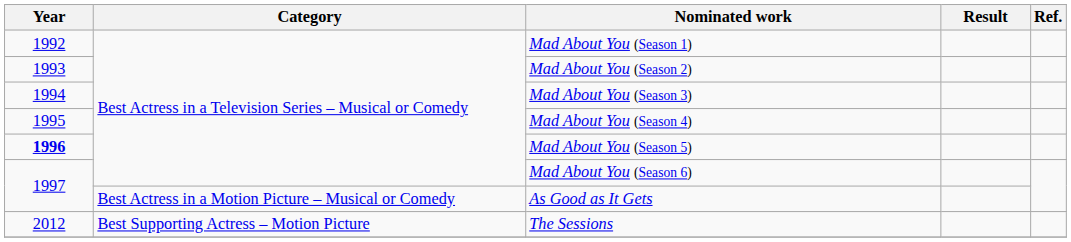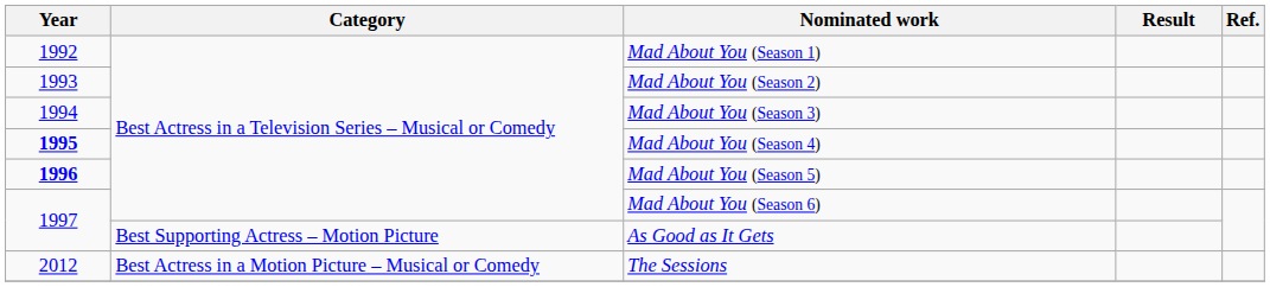 <table class=wikitable>
 <tr>
 <th scope="col" style="width:5em;">Year</th>
 <th scope="col" style="width:26em;">Category</th>
 <th scope="col" style="width:25em;">Nominated work</th>
 <th scope="col" style="width:5em;">Result</th>
 <th>Ref.</th>
 </tr>
 <tr>
 <td style="text-align:center;"><a href='#'>1992</a></td>
 <td rowspan="6"><a href='#'>Best Actress in a Television Series – Musical or Comedy</a></td>
 <td><em><a href='#'>Mad About You</a></em> <small> (<a href='#'>Season 1</a>) </small></td>
 <td></td>
 <td></td>
 </tr>
 <tr>
 <td style="text-align:center;"><a href='#'>1993</a></td>
 <td><em><a href='#'>Mad About You</a></em> <small> (<a href='#'>Season 2</a>) </small></td>
 <td></td>
 <td></td>
 </tr>
 <tr>
 <td style="text-align:center;"><a href='#'>1994</a></td>
 <td><em><a href='#'>Mad About You</a></em> <small> (<a href='#'>Season 3</a>) </small></td>
 <td></td>
 <td></td>
 </tr>
 <tr>
-<td style="text-align:center;"><a href='#'>1995</a></td>
+<td style="text-align:center;"><strong><a href='#'>1995</a></strong></td>
 <td><em><a href='#'>Mad About You</a></em> <small> (<a href='#'>Season 4</a>) </small></td>
 <td></td>
 <td></td>
 </tr>
 <tr>
 <td style="text-align:center;"><strong><a href='#'>1996</a></strong></td>
 <td><em><a href='#'>Mad About You</a></em> <small> (<a href='#'>Season 5</a>) </small></td>
 <td></td>
 <td></td>
 </tr>
 <tr>
 <td style="text-align:center;", rowspan="2"><a href='#'>1997</a></td>
 <td><em><a href='#'>Mad About You</a></em> <small> (<a href='#'>Season 6</a>) </small></td>
 <td></td>
 <td rowspan=2></td>
 </tr>
 <tr>
-<td><a href='#'>Best Actress in a Motion Picture – Musical or Comedy</a></td>
+<td><a href='#'>Best Supporting Actress – Motion Picture</a></td>
 <td><em><a href='#'>As Good as It Gets</a></em></td>
 <td></td>
 </tr>
 <tr>
 <td style="text-align:center;"><a href='#'>2012</a></td>
-<td><a href='#'>Best Supporting Actress – Motion Picture</a></td>
+<td><a href='#'>Best Actress in a Motion Picture – Musical or Comedy</a></td>
 <td><em><a href='#'>The Sessions</a></em></td>
 <td></td>
 <td></td>
 </tr>
 <tr>
 </tr>
 </table>
